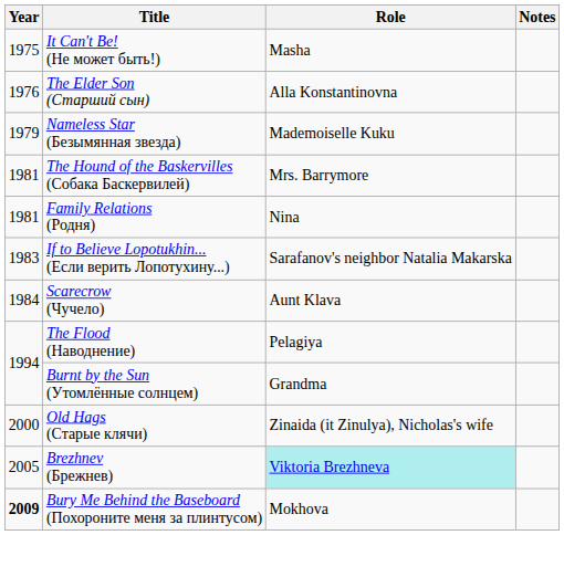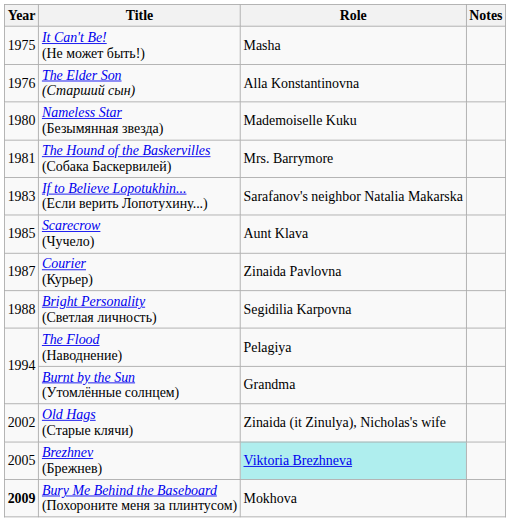 <table class="wikitable sortable">
 <tr>
 <th>Year</th>
 <th>Title</th>
 <th>Role</th>
 <th class="unsortable">Notes</th>
 </tr>
 <tr>
 <td>1975</td>
 <td><em><a href='#'>It Can't Be!</a></em><br>(Не может быть!)</td>
 <td>Masha</td>
 <td></td>
 </tr>
 <tr>
 <td>1976</td>
 <td><em><a href='#'>The Elder Son</a><br>(Старший сын)</em></td>
 <td>Alla Konstantinovna</td>
 <td></td>
 </tr>
 <tr>
-<td>1979</td>
+<td>1980</td>
 <td><em><a href='#'>Nameless Star</a></em><br>(Безымянная звезда)</td>
 <td>Mademoiselle Kuku</td>
 <td></td>
 </tr>
 <tr>
 <td>1981</td>
 <td><em><a href='#'>The Hound of the Baskervilles</a></em><br>(Собака Баскервилей)</td>
 <td>Mrs. Barrymore</td>
 <td></td>
 </tr>
 <tr>
-<td>1981</td>
-<td><em><a href='#'>Family Relations</a></em><br>(Родня)</td>
-<td>Nina</td>
-<td></td>
-</tr>
-<tr>
 <td>1983</td>
 <td><em><a href='#'>If to Believe Lopotukhin...</a></em><br>(Если верить Лопотухину...)</td>
 <td>Sarafanov's neighbor Natalia Makarska</td>
 <td></td>
 </tr>
 <tr>
-<td>1984</td>
+<td>1985</td>
 <td><em><a href='#'>Scarecrow</a></em><br>(Чучело)</td>
 <td>Aunt Klava</td>
+<td></td>
+</tr>
+<tr>
+<td>1987</td>
+<td><em><a href='#'>Courier</a></em><br>(Курьер)</td>
+<td>Zinaida Pavlovna</td>
+<td></td>
+</tr>
+<tr>
+<td>1988</td>
+<td><em><a href='#'>Bright Personality</a></em><br>(Светлая личность)</td>
+<td>Segidilia Karpovna</td>
 <td></td>
 </tr>
 <tr>
 <td rowspan="2">1994</td>
 <td><em><a href='#'>The Flood</a></em><br>(Наводнение)</td>
 <td>Pelagiya</td>
 <td></td>
 </tr>
 <tr>
 <td><em><a href='#'>Burnt by the Sun</a></em><br>(Утомлённые солнцем)</td>
 <td>Grandma</td>
 <td></td>
 </tr>
 <tr>
-<td>2000</td>
+<td>2002</td>
 <td><em><a href='#'>Old Hags</a></em><br>(Старые клячи)</td>
 <td>Zinaida (it Zinulya), Nicholas's wife</td>
 <td></td>
 </tr>
 <tr>
 <td>2005</td>
 <td><em><a href='#'>Brezhnev</a></em><br>(Брежнев)</td>
 <td style="background: paleturquoise;"><a href='#'>Viktoria Brezhneva</a></td>
 <td></td>
 </tr>
 <tr>
 <td><strong>2009</strong></td>
 <td><em><a href='#'>Bury Me Behind the Baseboard</a></em><br>(Похороните меня за плинтусом)</td>
 <td>Mokhova</td>
 <td></td>
 </tr>
 </table>
